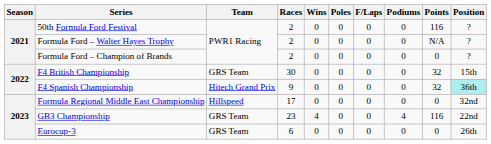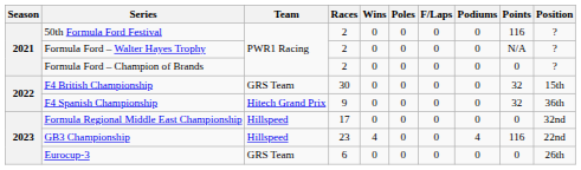 <table class="wikitable" style="font-size: 90%; text-align:center">
 <tr>
 <th>Season</th>
 <th>Series</th>
 <th>Team</th>
 <th>Races</th>
 <th>Wins</th>
 <th>Poles</th>
 <th>F/Laps</th>
 <th>Podiums</th>
 <th>Points</th>
 <th>Position</th>
 </tr>
 <tr>
 <th rowspan=3>2021</th>
 <td align=left>50th <a href='#'>Formula Ford Festival</a></td>
 <td rowspan=3 align=left>PWR1 Racing</td>
 <td>2</td>
 <td>0</td>
 <td>0</td>
 <td>0</td>
 <td>0</td>
 <td>116</td>
 <td>?</td>
 </tr>
 <tr>
 <td align=left>Formula Ford – <a href='#'>Walter Hayes Trophy</a></td>
 <td>2</td>
 <td>0</td>
 <td>0</td>
 <td>0</td>
 <td>0</td>
 <td>N/A</td>
 <td>?</td>
 </tr>
 <tr>
 <td align=left>Formula Ford – Champion of Brands</td>
 <td>2</td>
 <td>0</td>
 <td>0</td>
 <td>0</td>
 <td>0</td>
 <td>0</td>
 <td>?</td>
 </tr>
 <tr>
 <th rowspan="2">2022</th>
 <td align=left><a href='#'>F4 British Championship</a></td>
 <td align=left>GRS Team</td>
 <td>30</td>
 <td>0</td>
 <td>0</td>
 <td>0</td>
 <td>0</td>
 <td>32</td>
 <td>15th</td>
 </tr>
 <tr>
 <td align=left><a href='#'>F4 Spanish Championship</a></td>
 <td align=left><a href='#'>Hitech Grand Prix</a></td>
 <td>9</td>
 <td>0</td>
 <td>0</td>
 <td>0</td>
 <td>0</td>
 <td>32</td>
-<td style="background: paleturquoise;">36th</td>
+<td>36th</td>
 </tr>
 <tr>
 <th rowspan="3">2023</th>
 <td align=left><a href='#'>Formula Regional Middle East Championship</a></td>
 <td align=left><a href='#'>Hillspeed</a></td>
 <td>17</td>
 <td>0</td>
 <td>0</td>
 <td>0</td>
 <td>0</td>
 <td>0</td>
 <td>32nd</td>
 </tr>
 <tr>
 <td align=left><a href='#'>GB3 Championship</a></td>
-<td align=left>GRS Team</td>
+<td align=left><a href='#'>Hillspeed</a></td>
 <td>23</td>
 <td>4</td>
 <td>0</td>
 <td>0</td>
 <td>4</td>
 <td>116</td>
 <td>22nd</td>
 </tr>
 <tr>
 <td align=left><a href='#'>Eurocup-3</a></td>
 <td align=left>GRS Team</td>
 <td>6</td>
 <td>0</td>
 <td>0</td>
 <td>0</td>
 <td>0</td>
 <td>0</td>
 <td>26th</td>
 </tr>
 </table>
